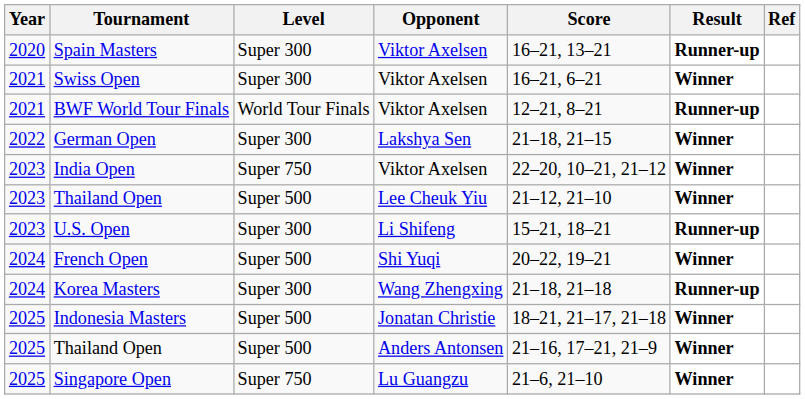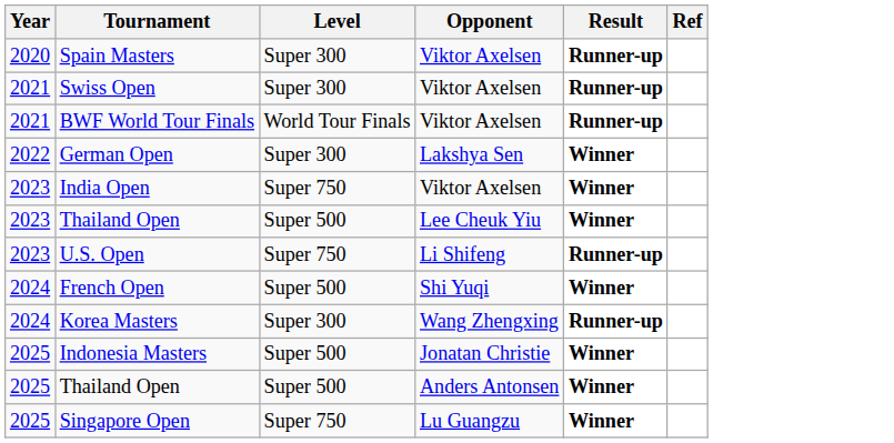 <table class="sortable wikitable" style="font-size: 90%;">
 <tr>
 <th>Year</th>
 <th>Tournament</th>
 <th>Level</th>
 <th>Opponent</th>
-<th>Score</th>
 <th>Result</th>
 <th>Ref</th>
 </tr>
 <tr>
 <td align="center"><a href='#'>2020</a></td>
 <td align="left"><a href='#'>Spain Masters</a></td>
 <td align="left">Super 300</td>
 <td align="left"> <a href='#'>Viktor Axelsen</a></td>
-<td align="left">16–21, 13–21</td>
 <td style="text-align:left; background:white"> <strong>Runner-up</strong></td>
 <td style="text-align:center; background:white"></td>
 </tr>
 <tr>
 <td align="center"><a href='#'>2021</a></td>
 <td align="left"><a href='#'>Swiss Open</a></td>
 <td align="left">Super 300</td>
 <td align="left"> Viktor Axelsen</td>
-<td align="left">16–21, 6–21</td>
-<td style="text-align:left; background:white"> <strong>Winner</strong></td>
+<td style="text-align:left; background:white"> <strong>Runner-up</strong></td>
 <td style="text-align:center; background:white"></td>
 </tr>
 <tr>
 <td align="center"><a href='#'>2021</a></td>
 <td align="left"><a href='#'>BWF World Tour Finals</a></td>
 <td align="left">World Tour Finals</td>
 <td align="left"> Viktor Axelsen</td>
-<td align="left">12–21, 8–21</td>
 <td style="text-align:left; background:white"> <strong>Runner-up</strong></td>
 <td style="text-align:center; background:white"></td>
 </tr>
 <tr>
 <td align="center"><a href='#'>2022</a></td>
 <td align="left"><a href='#'>German Open</a></td>
 <td align="left">Super 300</td>
 <td align="left"> <a href='#'>Lakshya Sen</a></td>
-<td align="left">21–18, 21–15</td>
 <td style="text-align:left; background:white"> <strong>Winner</strong></td>
 <td style="text-align:center; background:white"></td>
 </tr>
 <tr>
 <td align="center"><a href='#'>2023</a></td>
 <td align="left"><a href='#'>India Open</a></td>
 <td align="left">Super 750</td>
 <td align="left"> Viktor Axelsen</td>
-<td align="left">22–20, 10–21, 21–12</td>
 <td style="text-align:left; background:white"> <strong>Winner</strong></td>
 <td style="text-align:center; background:white"></td>
 </tr>
 <tr>
 <td align="center"><a href='#'>2023</a></td>
 <td align="left"><a href='#'>Thailand Open</a></td>
 <td align="left">Super 500</td>
 <td align="left"> <a href='#'>Lee Cheuk Yiu</a></td>
-<td align="left">21–12, 21–10</td>
 <td style="text-align:left; background:white"> <strong>Winner</strong></td>
 <td style="text-align:center; background:white"></td>
 </tr>
 <tr>
 <td align="center"><a href='#'>2023</a></td>
 <td align="left"><a href='#'>U.S. Open</a></td>
-<td align="left">Super 300</td>
+<td align="left">Super 750</td>
 <td align="left"> <a href='#'>Li Shifeng</a></td>
-<td align="left">15–21, 18–21</td>
 <td style="text-align:left; background:white"> <strong>Runner-up</strong></td>
 <td style="text-align:center; background:white"></td>
 </tr>
 <tr>
 <td align="center"><a href='#'>2024</a></td>
 <td align="left"><a href='#'>French Open</a></td>
 <td align="left">Super 500</td>
 <td align="left"> <a href='#'>Shi Yuqi</a></td>
-<td align="left">20–22, 19–21</td>
 <td style="text-align:left; background:white"> <strong>Winner</strong></td>
 <td style="text-align:center; background:white"></td>
 </tr>
 <tr>
 <td align="center"><a href='#'>2024</a></td>
 <td align="left"><a href='#'>Korea Masters</a></td>
 <td align="left">Super 300</td>
 <td align="left"> <a href='#'>Wang Zhengxing</a></td>
-<td align="left">21–18, 21–18</td>
 <td style="text-align:left; background:white"> <strong>Runner-up</strong></td>
 <td style="text-align:center; background:white"></td>
 </tr>
 <tr>
 <td align="center"><a href='#'>2025</a></td>
 <td align="left"><a href='#'>Indonesia Masters</a></td>
 <td align="left">Super 500</td>
 <td align="left"> <a href='#'>Jonatan Christie</a></td>
-<td align="left">18–21, 21–17, 21–18</td>
 <td style="text-align:left; background: white"> <strong>Winner</strong></td>
 <td style="text-align:center; background:white"></td>
 </tr>
 <tr>
 <td align="center"><a href='#'>2025</a></td>
 <td align="left">Thailand Open</td>
 <td align="left">Super 500</td>
 <td align="left"> <a href='#'>Anders Antonsen</a></td>
-<td align="left">21–16, 17–21, 21–9</td>
 <td style="text-align:left; background: white"> <strong>Winner</strong></td>
 <td style="text-align:center; background:white"></td>
 </tr>
 <tr>
 <td align="center"><a href='#'>2025</a></td>
 <td align="left"><a href='#'>Singapore Open</a></td>
 <td align="left">Super 750</td>
 <td align="left"> <a href='#'>Lu Guangzu</a></td>
-<td align="left">21–6, 21–10</td>
 <td style="text-align:left; background: white"> <strong>Winner</strong></td>
 <td style="text-align:center; background:white"></td>
 </tr>
 </table>
